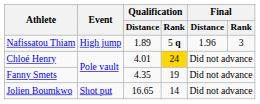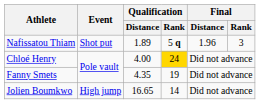 <table class="wikitable" style="font-size:90%">
 <tr>
 <th rowspan=2>Athlete</th>
 <th rowspan=2>Event</th>
 <th colspan=2>Qualification</th>
 <th colspan=2>Final</th>
 </tr>
 <tr style="font-size:95%">
 <th>Distance</th>
 <th>Rank</th>
 <th>Distance</th>
 <th>Rank</th>
 </tr>
 <tr align=center>
 <td align=left><a href='#'>Nafissatou Thiam</a></td>
-<td style="text-align:left;"><a href='#'>High jump</a></td>
+<td style="text-align:left;"><a href='#'>Shot put</a></td>
 <td>1.89</td>
 <td>5 <strong>q</strong></td>
 <td>1.96</td>
 <td>3</td>
 </tr>
 <tr align=center>
 <td align=left><a href='#'>Chloé Henry</a></td>
 <td style="text-align:left;" rowspan=2><a href='#'>Pole vault</a></td>
-<td>4.01</td>
+<td>4.00</td>
 <td style="background: gold;">24</td>
 <td colspan=2>Did not advance</td>
 </tr>
 <tr align=center>
 <td align=left><a href='#'>Fanny Smets</a></td>
 <td>4.35</td>
 <td>19</td>
 <td colspan=2>Did not advance</td>
 </tr>
 <tr align=center>
 <td align=left><a href='#'>Jolien Boumkwo</a></td>
-<td style="text-align:left;"><a href='#'>Shot put</a></td>
+<td style="text-align:left;"><a href='#'>High jump</a></td>
 <td>16.65</td>
 <td>14</td>
 <td colspan=2>Did not advance</td>
 </tr>
 </table>
